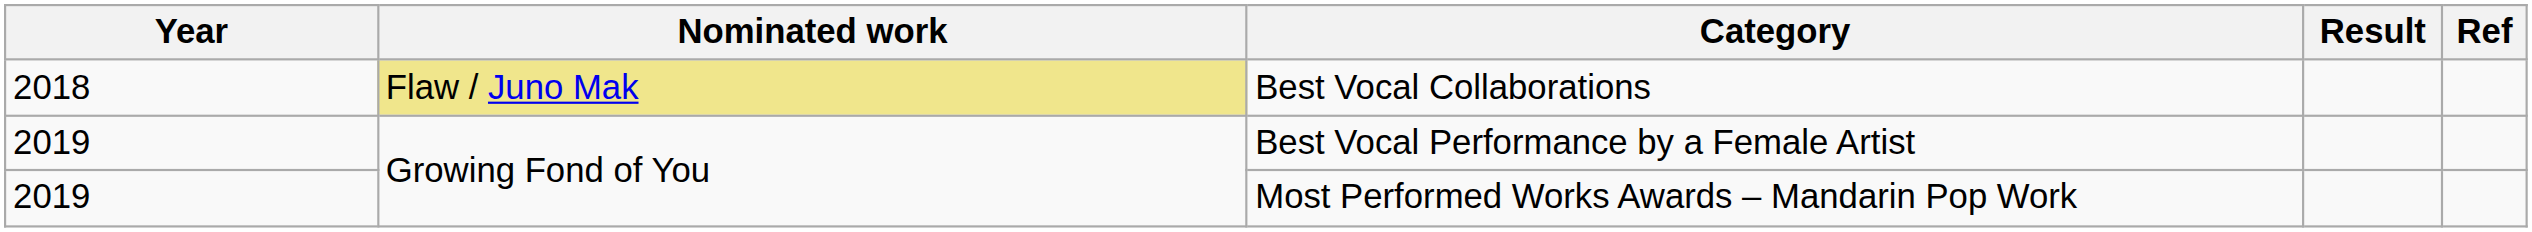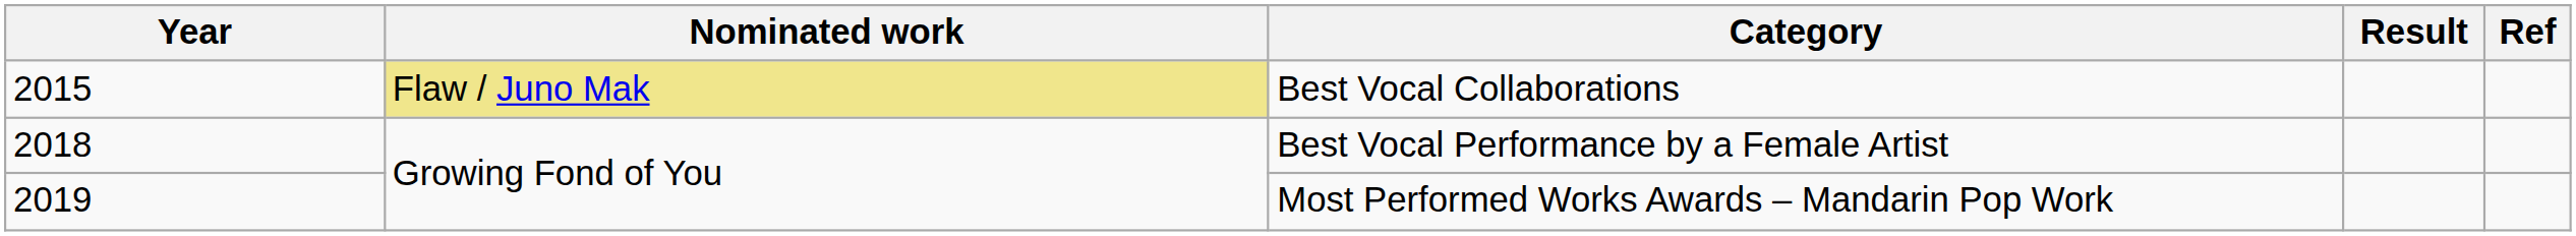 <table class="wikitable"  width="92%">
 <tr>
 <th width="12%">Year</th>
 <th width="28%">Nominated work</th>
 <th width="34%">Category</th>
 <th width="3%">Result</th>
 <th width="2%">Ref</th>
 </tr>
 <tr>
-<td>2018</td>
+<td>2015</td>
 <td style="background: khaki;">Flaw / <a href='#'>Juno Mak</a></td>
 <td>Best Vocal Collaborations</td>
 <td></td>
 <td></td>
 </tr>
 <tr>
-<td>2019</td>
+<td>2018</td>
 <td rowspan=2>Growing Fond of You</td>
 <td>Best Vocal Performance by a Female Artist</td>
 <td></td>
 <td></td>
 </tr>
 <tr>
 <td>2019</td>
 <td>Most Performed Works Awards – Mandarin Pop Work</td>
 <td></td>
 <td></td>
 </tr>
 </table>
